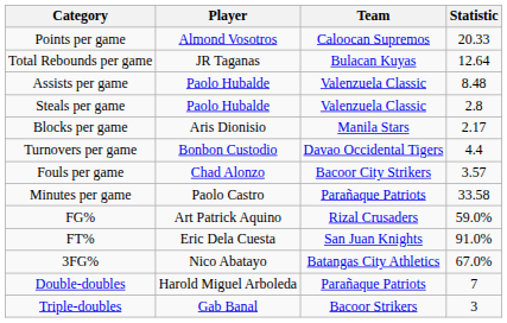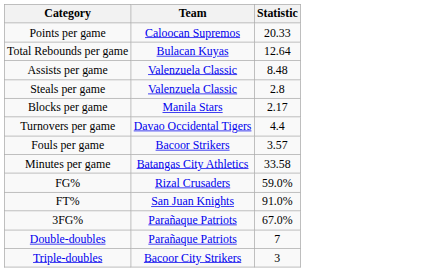 <table class="wikitable" style="text-align:center">
 <tr>
 <th>Category</th>
-<th>Player</th>
 <th>Team</th>
 <th>Statistic</th>
 </tr>
 <tr>
 <td>Points per game</td>
-<td><a href='#'>Almond Vosotros</a></td>
 <td><a href='#'>Caloocan Supremos</a></td>
 <td>20.33</td>
 </tr>
 <tr>
 <td>Total Rebounds per game</td>
-<td>JR Taganas</td>
 <td><a href='#'>Bulacan Kuyas</a></td>
 <td>12.64</td>
 </tr>
 <tr>
 <td>Assists per game</td>
-<td><a href='#'>Paolo Hubalde</a></td>
 <td><a href='#'>Valenzuela Classic</a></td>
 <td>8.48</td>
 </tr>
 <tr>
 <td>Steals per game</td>
-<td><a href='#'>Paolo Hubalde</a></td>
 <td><a href='#'>Valenzuela Classic</a></td>
 <td>2.8</td>
 </tr>
 <tr>
 <td>Blocks per game</td>
-<td>Aris Dionisio</td>
 <td><a href='#'>Manila Stars</a></td>
 <td>2.17</td>
 </tr>
 <tr>
 <td>Turnovers per game</td>
-<td><a href='#'>Bonbon Custodio</a></td>
 <td><a href='#'>Davao Occidental Tigers</a></td>
 <td>4.4</td>
 </tr>
 <tr>
 <td>Fouls per game</td>
-<td><a href='#'>Chad Alonzo</a></td>
-<td><a href='#'>Bacoor City Strikers</a></td>
+<td><a href='#'>Bacoor Strikers</a></td>
 <td>3.57</td>
 </tr>
 <tr>
 <td>Minutes per game</td>
-<td>Paolo Castro</td>
-<td><a href='#'>Parañaque Patriots</a></td>
+<td><a href='#'>Batangas City Athletics</a></td>
 <td>33.58</td>
 </tr>
 <tr>
 <td>FG%</td>
-<td>Art Patrick Aquino</td>
 <td><a href='#'>Rizal Crusaders</a></td>
 <td>59.0%</td>
 </tr>
 <tr>
 <td>FT%</td>
-<td>Eric Dela Cuesta</td>
 <td><a href='#'>San Juan Knights</a></td>
 <td>91.0%</td>
 </tr>
 <tr>
 <td>3FG%</td>
-<td>Nico Abatayo</td>
-<td><a href='#'>Batangas City Athletics</a></td>
+<td><a href='#'>Parañaque Patriots</a></td>
 <td>67.0%</td>
 </tr>
 <tr>
 <td><a href='#'>Double-doubles</a></td>
-<td>Harold Miguel Arboleda</td>
 <td><a href='#'>Parañaque Patriots</a></td>
 <td>7</td>
 </tr>
 <tr>
 <td><a href='#'>Triple-doubles</a></td>
-<td><a href='#'>Gab Banal</a></td>
-<td><a href='#'>Bacoor Strikers</a></td>
+<td><a href='#'>Bacoor City Strikers</a></td>
 <td>3</td>
 </tr>
 </table>
